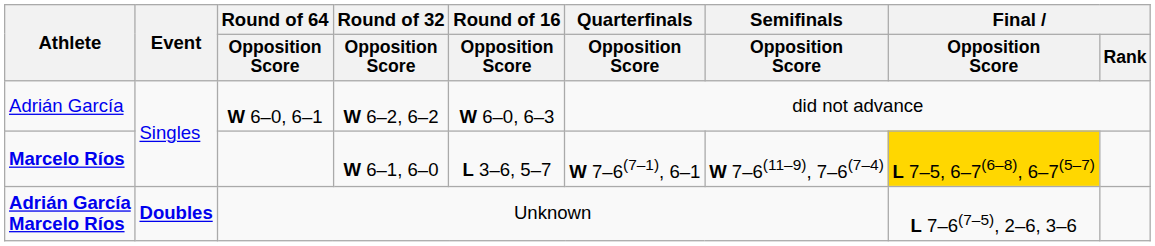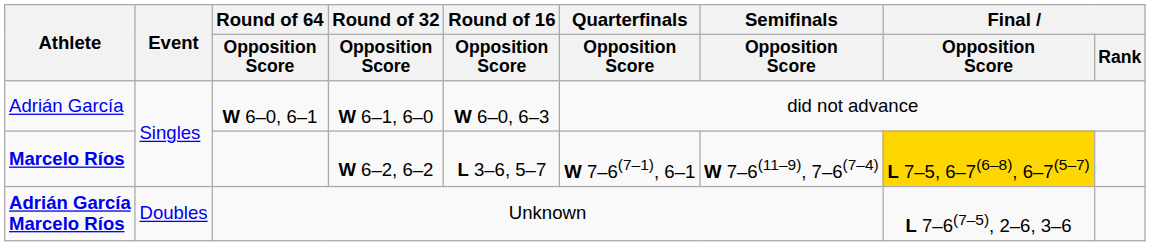 <table class=wikitable style="font-size:90%">
 <tr>
 <th rowspan="2">Athlete</th>
 <th rowspan="2">Event</th>
 <th>Round of 64</th>
 <th>Round of 32</th>
 <th>Round of 16</th>
 <th>Quarterfinals</th>
 <th>Semifinals</th>
 <th colspan=2>Final / </th>
 </tr>
 <tr style="font-size:95%">
 <th>Opposition<br>Score</th>
 <th>Opposition<br>Score</th>
 <th>Opposition<br>Score</th>
 <th>Opposition<br>Score</th>
 <th>Opposition<br>Score</th>
 <th>Opposition<br>Score</th>
 <th>Rank</th>
 </tr>
 <tr align=center>
 <td align=left><a href='#'>Adrián García</a></td>
 <td align=left rowspan=2><a href='#'>Singles</a></td>
 <td><br><strong>W</strong> 6–0, 6–1</td>
-<td><br><strong>W</strong> 6–2, 6–2</td>
+<td><br><strong>W</strong> 6–1, 6–0</td>
 <td><br><strong>W</strong> 6–0, 6–3</td>
 <td colspan=4>did not advance</td>
 </tr>
 <tr align=center>
 <td align=left><strong><a href='#'>Marcelo Ríos</a></strong></td>
 <td></td>
-<td><br><strong>W</strong> 6–1, 6–0</td>
+<td><br><strong>W</strong> 6–2, 6–2</td>
 <td><br><strong>L</strong> 3–6, 5–7</td>
 <td><br><strong>W</strong> 7–6<sup>(7–1)</sup>, 6–1</td>
 <td><br><strong>W</strong> 7–6<sup>(11–9)</sup>, 7–6<sup>(7–4)</sup></td>
 <td style="background: gold;"><br><strong>L</strong> 7–5, 6–7<sup>(6–8)</sup>, 6–7<sup>(5–7)</sup></td>
 <td></td>
 </tr>
 <tr align=center>
 <td align=left><strong><a href='#'>Adrián García</a><br><a href='#'>Marcelo Ríos</a></strong></td>
-<td><strong><a href='#'>Doubles</a></strong></td>
+<td><a href='#'>Doubles</a></td>
 <td colspan=5>Unknown</td>
 <td><br><strong>L</strong> 7–6<sup>(7–5)</sup>, 2–6, 3–6</td>
 <td></td>
 </tr>
 </table>
